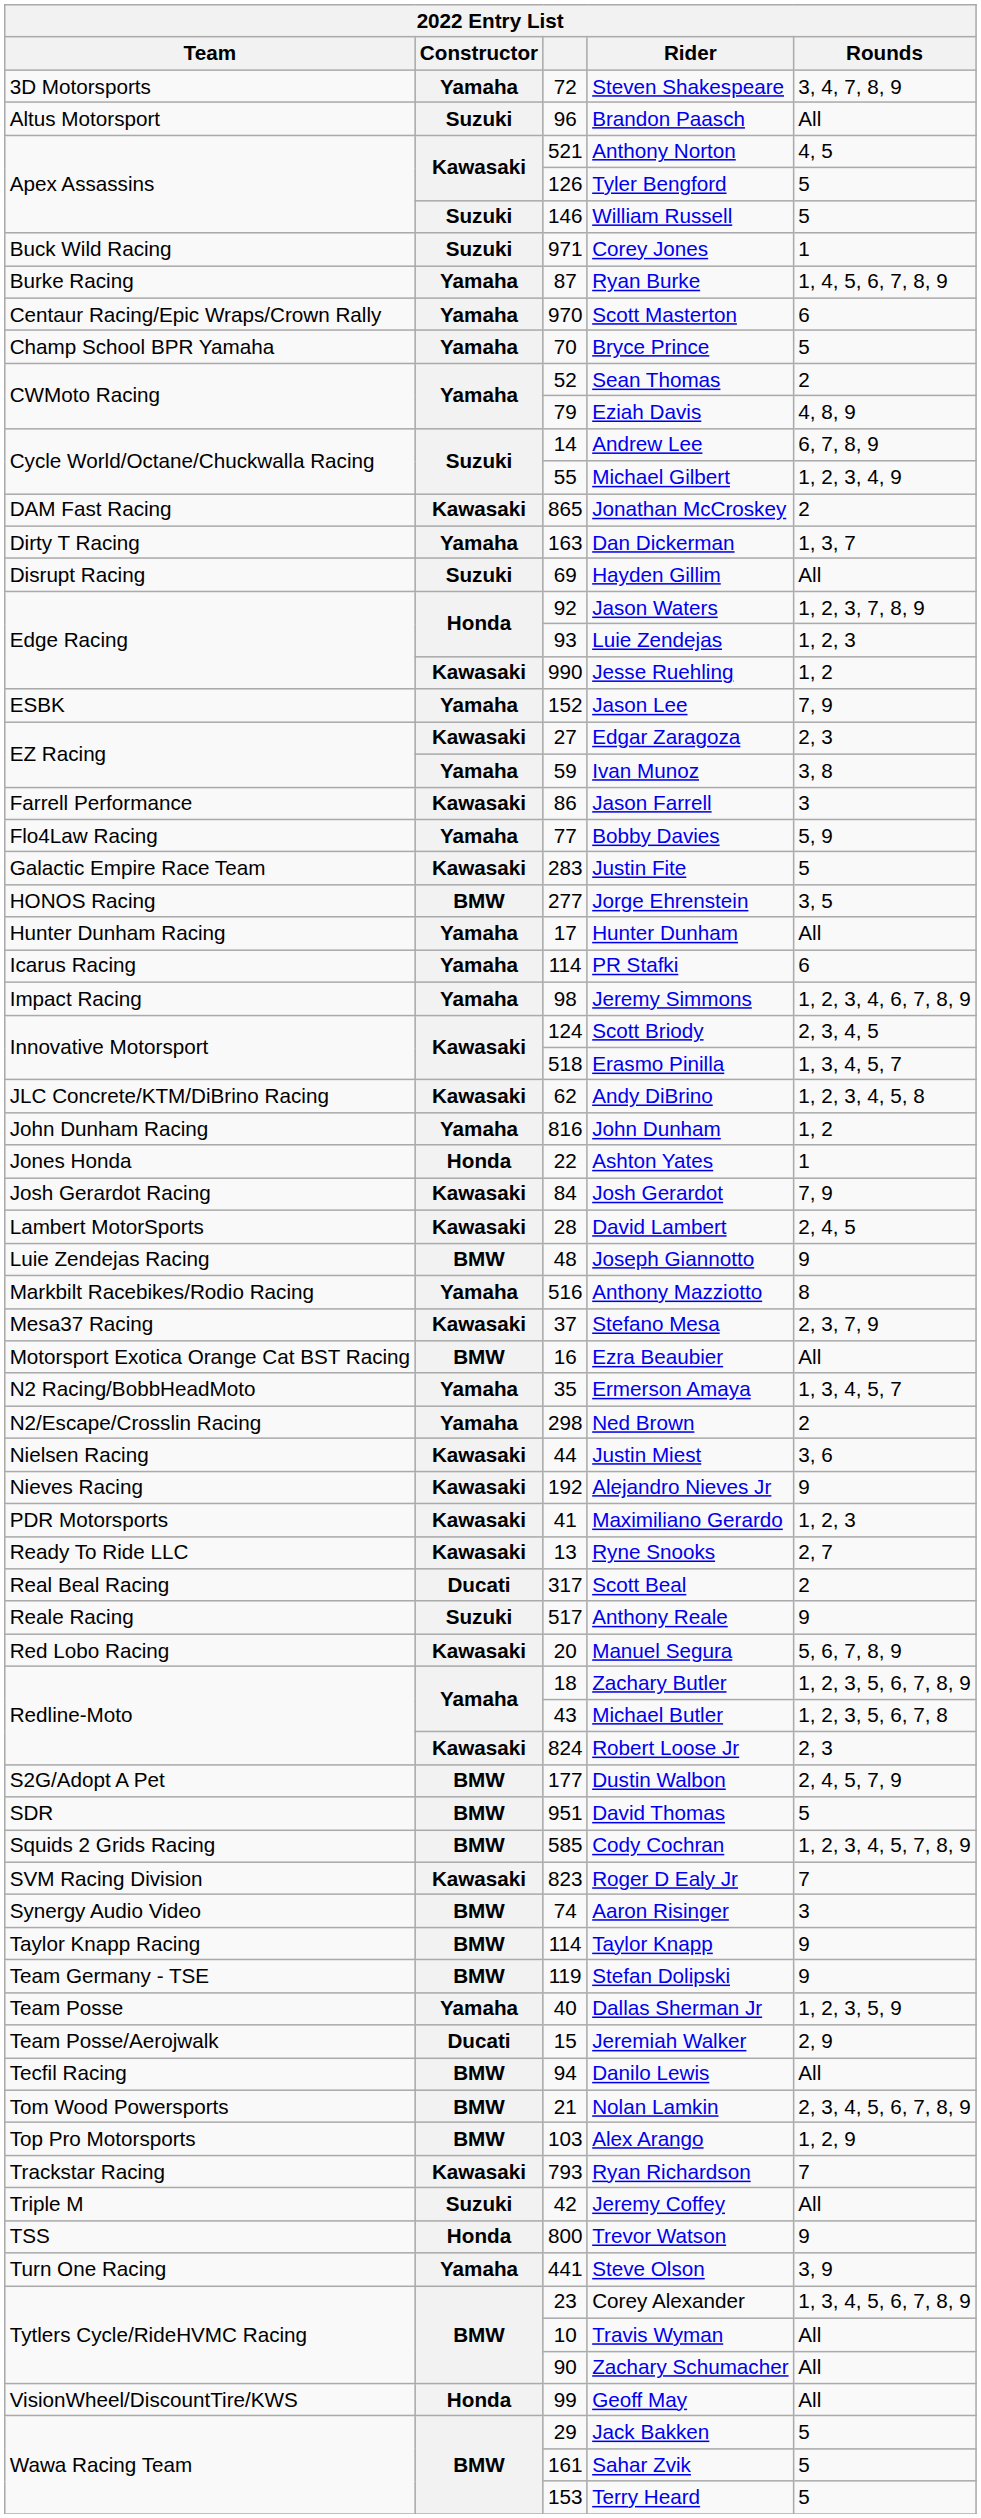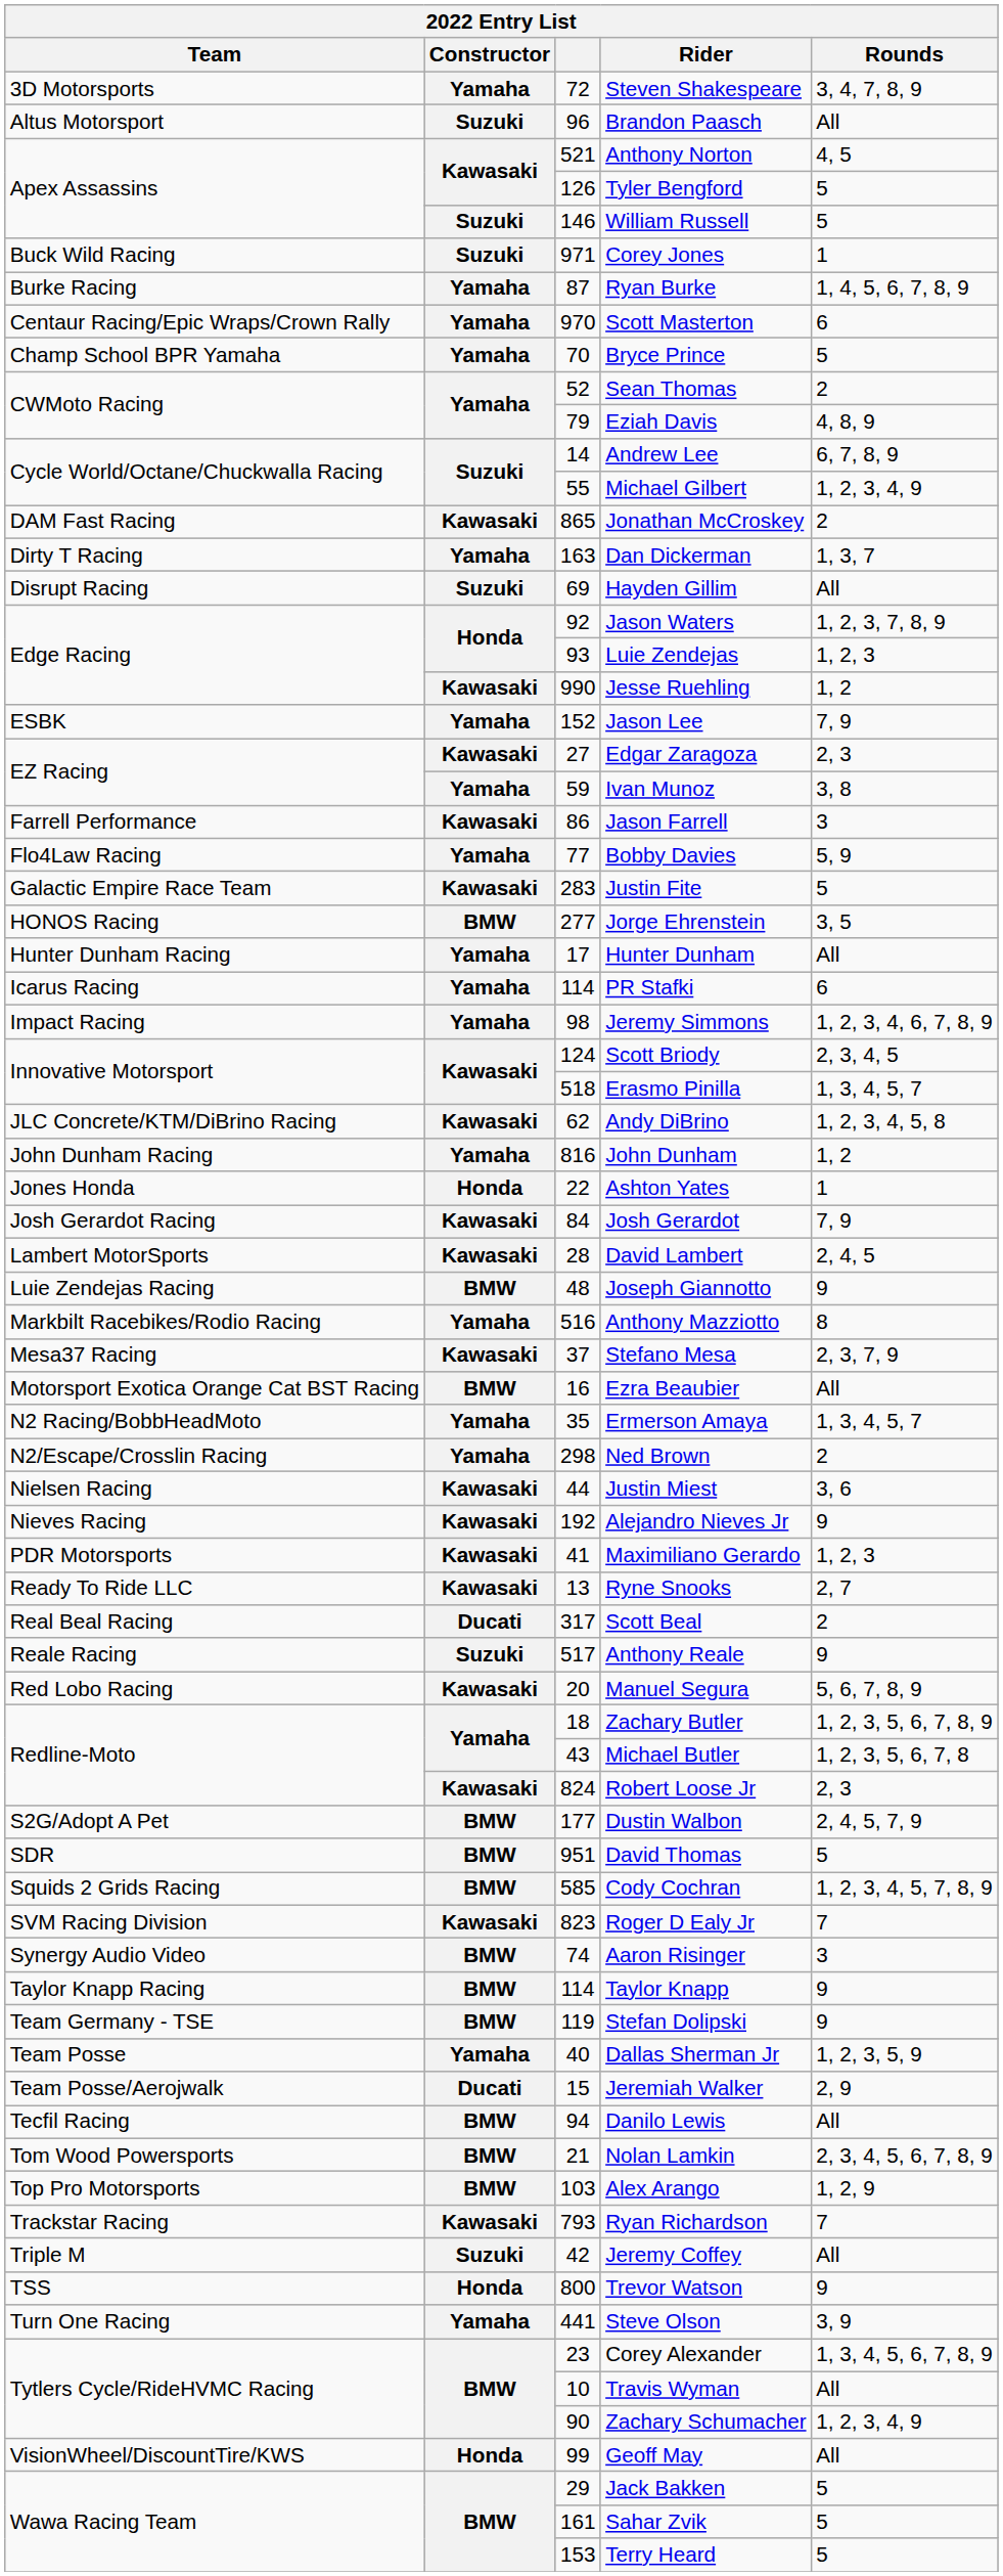 <table class="wikitable" style="font-size: 85%;">
 <tr>
 <th colspan=5>2022 Entry List</th>
 </tr>
 <tr>
 <th>Team</th>
 <th>Constructor</th>
 <th></th>
 <th>Rider</th>
 <th>Rounds</th>
 </tr>
 <tr>
 <td>3D Motorsports</td>
 <th>Yamaha</th>
 <td align=center>72</td>
 <td> <a href='#'>Steven Shakespeare</a></td>
 <td>3, 4, 7, 8, 9</td>
 </tr>
 <tr>
 <td>Altus Motorsport</td>
 <th>Suzuki</th>
 <td align=center>96</td>
 <td> <a href='#'>Brandon Paasch</a></td>
 <td>All</td>
 </tr>
 <tr>
 <td rowspan=3>Apex Assassins</td>
 <th rowspan=2>Kawasaki</th>
 <td align=center>521</td>
 <td> <a href='#'>Anthony Norton</a></td>
 <td>4, 5</td>
 </tr>
 <tr>
 <td align=center>126</td>
 <td> <a href='#'>Tyler Bengford</a></td>
 <td>5</td>
 </tr>
 <tr>
 <th>Suzuki</th>
 <td align=center>146</td>
 <td> <a href='#'>William Russell</a></td>
 <td>5</td>
 </tr>
 <tr>
 <td>Buck Wild Racing</td>
 <th>Suzuki</th>
 <td align=center>971</td>
 <td> <a href='#'>Corey Jones</a></td>
 <td>1</td>
 </tr>
 <tr>
 <td>Burke Racing</td>
 <th>Yamaha</th>
 <td align=center>87</td>
 <td> <a href='#'>Ryan Burke</a></td>
 <td>1, 4, 5, 6, 7, 8, 9</td>
 </tr>
 <tr>
 <td>Centaur Racing/Epic Wraps/Crown Rally</td>
 <th>Yamaha</th>
 <td align=center>970</td>
 <td> <a href='#'>Scott Masterton</a></td>
 <td>6</td>
 </tr>
 <tr>
 <td>Champ School BPR Yamaha</td>
 <th>Yamaha</th>
 <td align=center>70</td>
 <td> <a href='#'>Bryce Prince</a></td>
 <td>5</td>
 </tr>
 <tr>
 <td rowspan=2>CWMoto Racing</td>
 <th rowspan=2>Yamaha</th>
 <td align=center>52</td>
 <td> <a href='#'>Sean Thomas</a></td>
 <td>2</td>
 </tr>
 <tr>
 <td align=center>79</td>
 <td> <a href='#'>Eziah Davis</a></td>
 <td>4, 8, 9</td>
 </tr>
 <tr>
 <td rowspan=2>Cycle World/Octane/Chuckwalla Racing</td>
 <th rowspan=2>Suzuki</th>
 <td align=center>14</td>
 <td> <a href='#'>Andrew Lee</a></td>
 <td>6, 7, 8, 9</td>
 </tr>
 <tr>
 <td align=center>55</td>
 <td> <a href='#'>Michael Gilbert</a></td>
 <td>1, 2, 3, 4, 9</td>
 </tr>
 <tr>
 <td>DAM Fast Racing</td>
 <th>Kawasaki</th>
 <td align=center>865</td>
 <td> <a href='#'>Jonathan McCroskey</a></td>
 <td>2</td>
 </tr>
 <tr>
 <td>Dirty T Racing</td>
 <th>Yamaha</th>
 <td align=center>163</td>
 <td> <a href='#'>Dan Dickerman</a></td>
 <td>1, 3, 7</td>
 </tr>
 <tr>
 <td>Disrupt Racing</td>
 <th>Suzuki</th>
 <td align=center>69</td>
 <td> <a href='#'>Hayden Gillim</a></td>
 <td>All</td>
 </tr>
 <tr>
 <td rowspan=3>Edge Racing</td>
 <th rowspan=2>Honda</th>
 <td align=center>92</td>
 <td> <a href='#'>Jason Waters</a></td>
 <td>1, 2, 3, 7, 8, 9</td>
 </tr>
 <tr>
 <td align=center>93</td>
 <td> <a href='#'>Luie Zendejas</a></td>
 <td>1, 2, 3</td>
 </tr>
 <tr>
 <th>Kawasaki</th>
 <td align=center>990</td>
 <td> <a href='#'>Jesse Ruehling</a></td>
 <td>1, 2</td>
 </tr>
 <tr>
 <td>ESBK</td>
 <th>Yamaha</th>
 <td align=center>152</td>
 <td> <a href='#'>Jason Lee</a></td>
 <td>7, 9</td>
 </tr>
 <tr>
 <td rowspan=2>EZ Racing</td>
 <th>Kawasaki</th>
 <td align=center>27</td>
 <td> <a href='#'>Edgar Zaragoza</a></td>
 <td>2, 3</td>
 </tr>
 <tr>
 <th>Yamaha</th>
 <td align=center>59</td>
 <td> <a href='#'>Ivan Munoz</a></td>
 <td>3, 8</td>
 </tr>
 <tr>
 <td>Farrell Performance</td>
 <th>Kawasaki</th>
 <td align=center>86</td>
 <td> <a href='#'>Jason Farrell</a></td>
 <td>3</td>
 </tr>
 <tr>
 <td>Flo4Law Racing</td>
 <th>Yamaha</th>
 <td align=center>77</td>
 <td> <a href='#'>Bobby Davies</a></td>
 <td>5, 9</td>
 </tr>
 <tr>
 <td>Galactic Empire Race Team</td>
 <th>Kawasaki</th>
 <td align=center>283</td>
 <td> <a href='#'>Justin Fite</a></td>
 <td>5</td>
 </tr>
 <tr>
 <td>HONOS Racing</td>
 <th>BMW</th>
 <td align=center>277</td>
 <td> <a href='#'>Jorge Ehrenstein</a></td>
 <td>3, 5</td>
 </tr>
 <tr>
 <td>Hunter Dunham Racing</td>
 <th>Yamaha</th>
 <td align=center>17</td>
 <td> <a href='#'>Hunter Dunham</a></td>
 <td>All</td>
 </tr>
 <tr>
 <td>Icarus Racing</td>
 <th>Yamaha</th>
 <td align=center>114</td>
 <td> <a href='#'>PR Stafki</a></td>
 <td>6</td>
 </tr>
 <tr>
 <td>Impact Racing</td>
 <th>Yamaha</th>
 <td align=center>98</td>
 <td> <a href='#'>Jeremy Simmons</a></td>
 <td>1, 2, 3, 4, 6, 7, 8, 9</td>
 </tr>
 <tr>
 <td rowspan=2>Innovative Motorsport</td>
 <th rowspan=2>Kawasaki</th>
 <td align=center>124</td>
 <td> <a href='#'>Scott Briody</a></td>
 <td>2, 3, 4, 5</td>
 </tr>
 <tr>
 <td align=center>518</td>
 <td> <a href='#'>Erasmo Pinilla</a></td>
 <td>1, 3, 4, 5, 7</td>
 </tr>
 <tr>
 <td>JLC Concrete/KTM/DiBrino Racing</td>
 <th>Kawasaki</th>
 <td align=center>62</td>
 <td> <a href='#'>Andy DiBrino</a></td>
 <td>1, 2, 3, 4, 5, 8</td>
 </tr>
 <tr>
 <td>John Dunham Racing</td>
 <th>Yamaha</th>
 <td align=center>816</td>
 <td> <a href='#'>John Dunham</a></td>
 <td>1, 2</td>
 </tr>
 <tr>
 <td>Jones Honda</td>
 <th>Honda</th>
 <td align=center>22</td>
 <td> <a href='#'>Ashton Yates</a></td>
 <td>1</td>
 </tr>
 <tr>
 <td>Josh Gerardot Racing</td>
 <th>Kawasaki</th>
 <td align=center>84</td>
 <td> <a href='#'>Josh Gerardot</a></td>
 <td>7, 9</td>
 </tr>
 <tr>
 <td>Lambert MotorSports</td>
 <th>Kawasaki</th>
 <td align=center>28</td>
 <td> <a href='#'>David Lambert</a></td>
 <td>2, 4, 5</td>
 </tr>
 <tr>
 <td>Luie Zendejas Racing</td>
 <th>BMW</th>
 <td align=center>48</td>
 <td> <a href='#'>Joseph Giannotto</a></td>
 <td>9</td>
 </tr>
 <tr>
 <td>Markbilt Racebikes/Rodio Racing</td>
 <th>Yamaha</th>
 <td align=center>516</td>
 <td> <a href='#'>Anthony Mazziotto</a></td>
 <td>8</td>
 </tr>
 <tr>
 <td>Mesa37 Racing</td>
 <th>Kawasaki</th>
 <td align=center>37</td>
 <td> <a href='#'>Stefano Mesa</a></td>
 <td>2, 3, 7, 9</td>
 </tr>
 <tr>
 <td>Motorsport Exotica Orange Cat BST Racing</td>
 <th>BMW</th>
 <td align=center>16</td>
 <td> <a href='#'>Ezra Beaubier</a></td>
 <td>All</td>
 </tr>
 <tr>
 <td>N2 Racing/BobbHeadMoto</td>
 <th>Yamaha</th>
 <td align=center>35</td>
 <td> <a href='#'>Ermerson Amaya</a></td>
 <td>1, 3, 4, 5, 7</td>
 </tr>
 <tr>
 <td>N2/Escape/Crosslin Racing</td>
 <th>Yamaha</th>
 <td align=center>298</td>
 <td> <a href='#'>Ned Brown</a></td>
 <td>2</td>
 </tr>
 <tr>
 <td>Nielsen Racing</td>
 <th>Kawasaki</th>
 <td align=center>44</td>
 <td> <a href='#'>Justin Miest</a></td>
 <td>3, 6</td>
 </tr>
 <tr>
 <td>Nieves Racing</td>
 <th>Kawasaki</th>
 <td align=center>192</td>
 <td> <a href='#'>Alejandro Nieves Jr</a></td>
 <td>9</td>
 </tr>
 <tr>
 <td>PDR Motorsports</td>
 <th>Kawasaki</th>
 <td align=center>41</td>
 <td> <a href='#'>Maximiliano Gerardo</a></td>
 <td>1, 2, 3</td>
 </tr>
 <tr>
 <td>Ready To Ride LLC</td>
 <th>Kawasaki</th>
 <td align=center>13</td>
 <td> <a href='#'>Ryne Snooks</a></td>
 <td>2, 7</td>
 </tr>
 <tr>
 <td>Real Beal Racing</td>
 <th>Ducati</th>
 <td align=center>317</td>
 <td> <a href='#'>Scott Beal</a></td>
 <td>2</td>
 </tr>
 <tr>
 <td>Reale Racing</td>
 <th>Suzuki</th>
 <td align=center>517</td>
 <td> <a href='#'>Anthony Reale</a></td>
 <td>9</td>
 </tr>
 <tr>
 <td>Red Lobo Racing</td>
 <th>Kawasaki</th>
 <td align=center>20</td>
 <td> <a href='#'>Manuel Segura</a></td>
 <td>5, 6, 7, 8, 9</td>
 </tr>
 <tr>
 <td rowspan=3>Redline-Moto</td>
 <th rowspan=2>Yamaha</th>
 <td align=center>18</td>
 <td> <a href='#'>Zachary Butler</a></td>
 <td>1, 2, 3, 5, 6, 7, 8, 9</td>
 </tr>
 <tr>
 <td align=center>43</td>
 <td> <a href='#'>Michael Butler</a></td>
 <td>1, 2, 3, 5, 6, 7, 8</td>
 </tr>
 <tr>
 <th>Kawasaki</th>
 <td align=center>824</td>
 <td> <a href='#'>Robert Loose Jr</a></td>
 <td>2, 3</td>
 </tr>
 <tr>
 <td>S2G/Adopt A Pet</td>
 <th>BMW</th>
 <td align=center>177</td>
 <td> <a href='#'>Dustin Walbon</a></td>
 <td>2, 4, 5, 7, 9</td>
 </tr>
 <tr>
 <td>SDR</td>
 <th>BMW</th>
 <td align=center>951</td>
 <td> <a href='#'>David Thomas</a></td>
 <td>5</td>
 </tr>
 <tr>
 <td>Squids 2 Grids Racing</td>
 <th>BMW</th>
 <td align=center>585</td>
 <td> <a href='#'>Cody Cochran</a></td>
 <td>1, 2, 3, 4, 5, 7, 8, 9</td>
 </tr>
 <tr>
 <td>SVM Racing Division</td>
 <th>Kawasaki</th>
 <td align=center>823</td>
 <td> <a href='#'>Roger D Ealy Jr</a></td>
 <td>7</td>
 </tr>
 <tr>
 <td>Synergy Audio Video</td>
 <th>BMW</th>
 <td align=center>74</td>
 <td> <a href='#'>Aaron Risinger</a></td>
 <td>3</td>
 </tr>
 <tr>
 <td>Taylor Knapp Racing</td>
 <th>BMW</th>
 <td align=center>114</td>
 <td> <a href='#'>Taylor Knapp</a></td>
 <td>9</td>
 </tr>
 <tr>
 <td>Team Germany - TSE</td>
 <th>BMW</th>
 <td align=center>119</td>
 <td> <a href='#'>Stefan Dolipski</a></td>
 <td>9</td>
 </tr>
 <tr>
 <td>Team Posse</td>
 <th>Yamaha</th>
 <td align=center>40</td>
 <td> <a href='#'>Dallas Sherman Jr</a></td>
 <td>1, 2, 3, 5, 9</td>
 </tr>
 <tr>
 <td>Team Posse/Aerojwalk</td>
 <th>Ducati</th>
 <td align=center>15</td>
 <td> <a href='#'>Jeremiah Walker</a></td>
 <td>2, 9</td>
 </tr>
 <tr>
 <td>Tecfil Racing</td>
 <th>BMW</th>
 <td align=center>94</td>
 <td> <a href='#'>Danilo Lewis</a></td>
 <td>All</td>
 </tr>
 <tr>
 <td>Tom Wood Powersports</td>
 <th>BMW</th>
 <td align=center>21</td>
 <td> <a href='#'>Nolan Lamkin</a></td>
 <td>2, 3, 4, 5, 6, 7, 8, 9</td>
 </tr>
 <tr>
 <td>Top Pro Motorsports</td>
 <th>BMW</th>
 <td align=center>103</td>
 <td> <a href='#'>Alex Arango</a></td>
 <td>1, 2, 9</td>
 </tr>
 <tr>
 <td>Trackstar Racing</td>
 <th>Kawasaki</th>
 <td align=center>793</td>
 <td> <a href='#'>Ryan Richardson</a></td>
 <td>7</td>
 </tr>
 <tr>
 <td>Triple M</td>
 <th>Suzuki</th>
 <td align=center>42</td>
 <td> <a href='#'>Jeremy Coffey</a></td>
 <td>All</td>
 </tr>
 <tr>
 <td>TSS</td>
 <th>Honda</th>
 <td align=center>800</td>
 <td> <a href='#'>Trevor Watson</a></td>
 <td>9</td>
 </tr>
 <tr>
 <td>Turn One Racing</td>
 <th>Yamaha</th>
 <td align=center>441</td>
 <td> <a href='#'>Steve Olson</a></td>
 <td>3, 9</td>
 </tr>
 <tr>
 <td rowspan=3>Tytlers Cycle/RideHVMC Racing</td>
 <th rowspan=3>BMW</th>
 <td align=center>23</td>
 <td> Corey Alexander</td>
 <td>1, 3, 4, 5, 6, 7, 8, 9</td>
 </tr>
 <tr>
 <td align=center>10</td>
 <td> <a href='#'>Travis Wyman</a></td>
 <td>All</td>
 </tr>
 <tr>
 <td align=center>90</td>
 <td> <a href='#'>Zachary Schumacher</a></td>
-<td>All</td>
+<td>1, 2, 3, 4, 9</td>
 </tr>
 <tr>
 <td>VisionWheel/DiscountTire/KWS</td>
 <th>Honda</th>
 <td align=center>99</td>
 <td> <a href='#'>Geoff May</a></td>
 <td>All</td>
 </tr>
 <tr>
 <td rowspan=3>Wawa Racing Team</td>
 <th rowspan=3>BMW</th>
 <td align=center>29</td>
 <td> <a href='#'>Jack Bakken</a></td>
 <td>5</td>
 </tr>
 <tr>
 <td align=center>161</td>
 <td> <a href='#'>Sahar Zvik</a></td>
 <td>5</td>
 </tr>
 <tr>
 <td align=center>153</td>
 <td> <a href='#'>Terry Heard</a></td>
 <td>5</td>
 </tr>
 <tr>
 </tr>
 </table>
